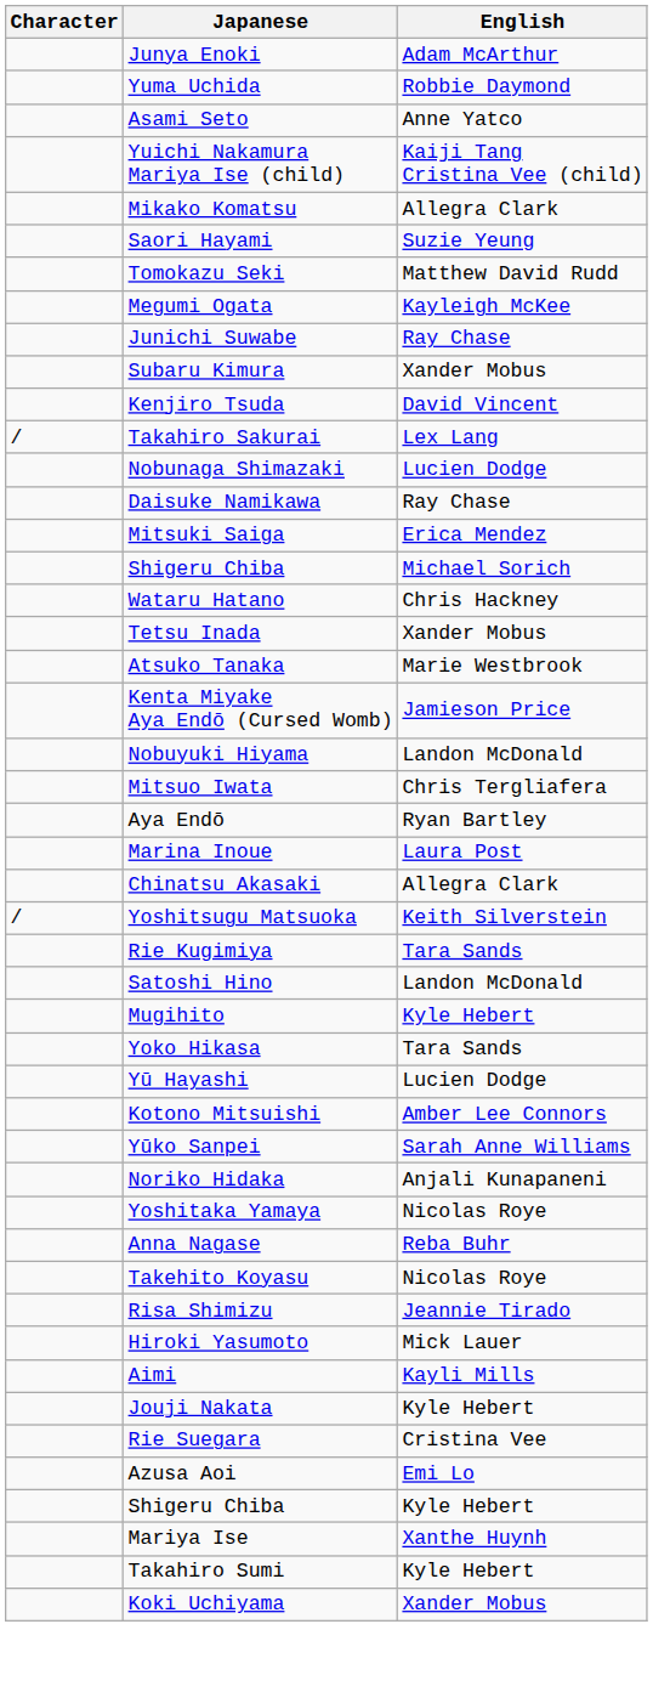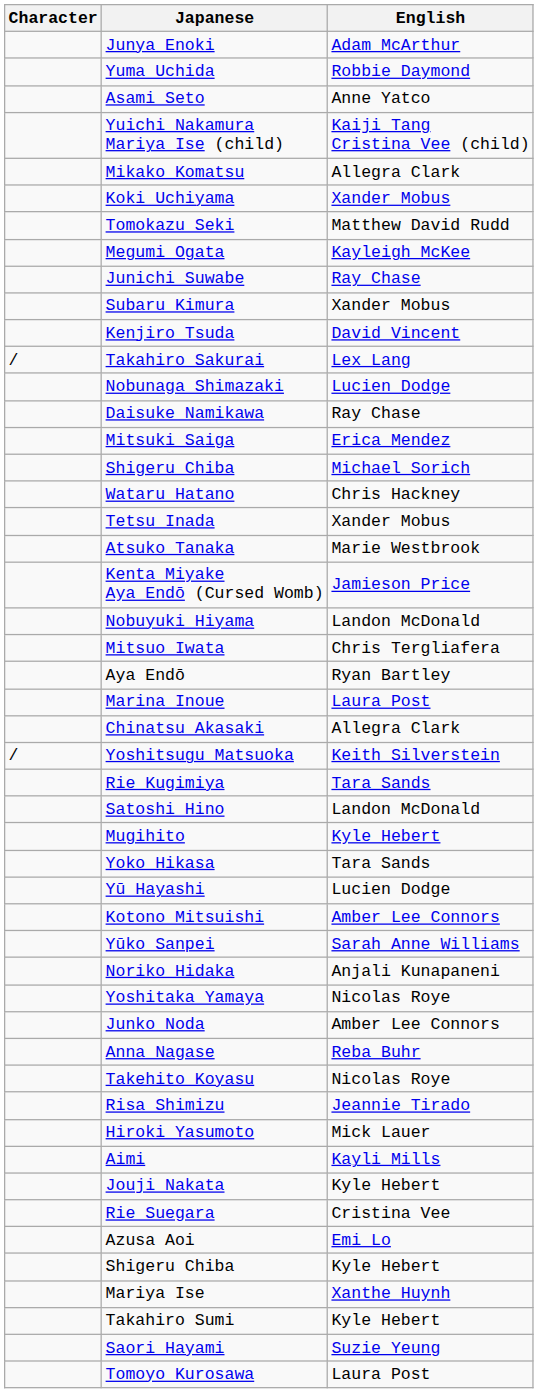 <table class="wikitable sortable">
 <tr>
 <th scope="col">Character</th>
 <th scope="col">Japanese</th>
 <th scope="col">English</th>
 </tr>
 <tr>
 <td scope="row"></td>
 <td align="left"><a href='#'>Junya Enoki</a></td>
 <td align="left"><a href='#'>Adam McArthur</a></td>
 </tr>
 <tr>
 <td scope="row"></td>
 <td align="left"><a href='#'>Yuma Uchida</a></td>
 <td align="left"><a href='#'>Robbie Daymond</a></td>
 </tr>
 <tr>
 <td scope="row"></td>
 <td align="left"><a href='#'>Asami Seto</a></td>
 <td align="left">Anne Yatco</td>
 </tr>
 <tr>
 <td scope="row"></td>
 <td align="left"><a href='#'>Yuichi Nakamura</a><br><a href='#'>Mariya Ise</a> (child)</td>
 <td align="left"><a href='#'>Kaiji Tang</a><br><a href='#'>Cristina Vee</a> (child)</td>
 </tr>
 <tr>
 <td scope="row"></td>
 <td align="left"><a href='#'>Mikako Komatsu</a></td>
 <td align="left">Allegra Clark</td>
 </tr>
 <tr>
 <td scope="row"></td>
-<td align="left"><a href='#'>Saori Hayami</a></td>
-<td align="left"><a href='#'>Suzie Yeung</a></td>
+<td align="left"><a href='#'>Koki Uchiyama</a></td>
+<td align="left"><a href='#'>Xander Mobus</a></td>
 </tr>
 <tr>
 <td scope="row"></td>
 <td align="left"><a href='#'>Tomokazu Seki</a></td>
 <td align="left">Matthew David Rudd</td>
 </tr>
 <tr>
 <td scope="row"></td>
 <td align="left"><a href='#'>Megumi Ogata</a></td>
 <td align="left"><a href='#'>Kayleigh McKee</a></td>
 </tr>
 <tr>
 <td scope="row"></td>
 <td align="left"><a href='#'>Junichi Suwabe</a></td>
 <td align="left"><a href='#'>Ray Chase</a></td>
 </tr>
 <tr>
 <td scope="row"></td>
 <td align="left"><a href='#'>Subaru Kimura</a></td>
 <td align="left">Xander Mobus</td>
 </tr>
 <tr>
 <td scope="row"></td>
 <td align="left"><a href='#'>Kenjiro Tsuda</a></td>
 <td align="left"><a href='#'>David Vincent</a></td>
 </tr>
 <tr>
 <td scope="row"> / </td>
 <td align="left"><a href='#'>Takahiro Sakurai</a></td>
 <td align="left"><a href='#'>Lex Lang</a></td>
 </tr>
 <tr>
 <td scope="row"></td>
 <td align="left"><a href='#'>Nobunaga Shimazaki</a></td>
 <td align="left"><a href='#'>Lucien Dodge</a></td>
 </tr>
 <tr>
 <td scope="row"></td>
 <td align="left"><a href='#'>Daisuke Namikawa</a></td>
 <td align="left">Ray Chase</td>
 </tr>
 <tr>
 <td scope="row"></td>
 <td align="left"><a href='#'>Mitsuki Saiga</a></td>
 <td align="left"><a href='#'>Erica Mendez</a></td>
 </tr>
 <tr>
 <td scope="row"></td>
 <td align="left"><a href='#'>Shigeru Chiba</a></td>
 <td align="left"><a href='#'>Michael Sorich</a></td>
 </tr>
 <tr>
 <td scope="row"></td>
 <td align="left"><a href='#'>Wataru Hatano</a></td>
 <td align="left">Chris Hackney</td>
 </tr>
 <tr>
 <td scope="row"></td>
 <td align="left"><a href='#'>Tetsu Inada</a></td>
 <td align="left">Xander Mobus</td>
 </tr>
 <tr>
 <td scope="row"></td>
 <td align="left"><a href='#'>Atsuko Tanaka</a></td>
 <td align="left">Marie Westbrook</td>
 </tr>
 <tr>
 <td scope="row"></td>
 <td align="left"><a href='#'>Kenta Miyake</a><br><a href='#'>Aya Endō</a> (Cursed Womb)</td>
 <td align="left"><a href='#'>Jamieson Price</a></td>
 </tr>
 <tr>
 <td scope="row"></td>
 <td align="left"><a href='#'>Nobuyuki Hiyama</a></td>
 <td align="left">Landon McDonald</td>
 </tr>
 <tr>
 <td scope="row"></td>
 <td align="left"><a href='#'>Mitsuo Iwata</a></td>
 <td align="left">Chris Tergliafera</td>
 </tr>
 <tr>
 <td scope="row"></td>
 <td align="left">Aya Endō</td>
 <td align="left">Ryan Bartley</td>
 </tr>
 <tr>
 <td scope="row"></td>
 <td align="left"><a href='#'>Marina Inoue</a></td>
 <td align="left"><a href='#'>Laura Post</a></td>
 </tr>
 <tr>
 <td scope="row"></td>
 <td align="left"><a href='#'>Chinatsu Akasaki</a></td>
 <td align="left">Allegra Clark</td>
 </tr>
 <tr>
 <td scope="row"> / </td>
 <td align="left"><a href='#'>Yoshitsugu Matsuoka</a></td>
 <td align="left"><a href='#'>Keith Silverstein</a></td>
 </tr>
 <tr>
 <td scope="row"></td>
 <td align="left"><a href='#'>Rie Kugimiya</a></td>
 <td align="left"><a href='#'>Tara Sands</a></td>
 </tr>
 <tr>
 <td scope="row"></td>
 <td align="left"><a href='#'>Satoshi Hino</a></td>
 <td align="left">Landon McDonald</td>
 </tr>
 <tr>
 <td scope="row"></td>
 <td align="left"><a href='#'>Mugihito</a></td>
 <td align="left"><a href='#'>Kyle Hebert</a></td>
 </tr>
 <tr>
 <td scope="row"></td>
 <td align="left"><a href='#'>Yoko Hikasa</a></td>
 <td align="left">Tara Sands</td>
 </tr>
 <tr>
 <td scope="row"></td>
 <td align="left"><a href='#'>Yū Hayashi</a></td>
 <td align="left">Lucien Dodge</td>
 </tr>
 <tr>
 <td scope="row"></td>
 <td align="left"><a href='#'>Kotono Mitsuishi</a></td>
 <td align="left"><a href='#'>Amber Lee Connors</a></td>
 </tr>
 <tr>
 <td scope="row"></td>
 <td align="left"><a href='#'>Yūko Sanpei</a></td>
 <td align="left"><a href='#'>Sarah Anne Williams</a></td>
 </tr>
 <tr>
 <td scope="row"></td>
 <td align="left"><a href='#'>Noriko Hidaka</a></td>
 <td align="left">Anjali Kunapaneni</td>
 </tr>
 <tr>
 <td scope="row"></td>
 <td align="left"><a href='#'>Yoshitaka Yamaya</a></td>
 <td align="left">Nicolas Roye</td>
 </tr>
 <tr>
 <td scope="row"></td>
+<td align="left"><a href='#'>Junko Noda</a></td>
+<td align="left">Amber Lee Connors</td>
+</tr>
+<tr>
+<td scope="row"></td>
 <td align="left"><a href='#'>Anna Nagase</a></td>
 <td align="left"><a href='#'>Reba Buhr</a></td>
 </tr>
 <tr>
 <td scope="row"></td>
 <td align="left"><a href='#'>Takehito Koyasu</a></td>
 <td align="left">Nicolas Roye</td>
 </tr>
 <tr>
 <td scope="row"></td>
 <td align="left"><a href='#'>Risa Shimizu</a></td>
 <td align="left"><a href='#'>Jeannie Tirado</a></td>
 </tr>
 <tr>
 <td scope="row"></td>
 <td align="left"><a href='#'>Hiroki Yasumoto</a></td>
 <td align="left">Mick Lauer</td>
 </tr>
 <tr>
 <td scope="row"></td>
 <td align="left"><a href='#'>Aimi</a></td>
 <td align="left"><a href='#'>Kayli Mills</a></td>
 </tr>
 <tr>
 <td scope="row"></td>
 <td align="left"><a href='#'>Jouji Nakata</a></td>
 <td align="left">Kyle Hebert</td>
 </tr>
 <tr>
 <td scope="row"></td>
 <td align="left"><a href='#'>Rie Suegara</a></td>
 <td align="left">Cristina Vee</td>
 </tr>
 <tr>
 <td scope="row"></td>
 <td align="left">Azusa Aoi</td>
 <td align="left"><a href='#'>Emi Lo</a></td>
 </tr>
 <tr>
 <td scope="row"></td>
 <td align="left">Shigeru Chiba</td>
 <td align="left">Kyle Hebert</td>
 </tr>
 <tr>
 <td scope="row"></td>
 <td align="left">Mariya Ise</td>
 <td align="left"><a href='#'>Xanthe Huynh</a></td>
 </tr>
 <tr>
 <td scope="row"></td>
 <td align="left">Takahiro Sumi</td>
 <td align="left">Kyle Hebert</td>
 </tr>
 <tr>
 <td scope="row"></td>
-<td align="left"><a href='#'>Koki Uchiyama</a></td>
-<td align="left"><a href='#'>Xander Mobus</a></td>
+<td align="left"><a href='#'>Saori Hayami</a></td>
+<td align="left"><a href='#'>Suzie Yeung</a></td>
+</tr>
+<tr>
+<td scope="row"></td>
+<td align="left"><a href='#'>Tomoyo Kurosawa</a></td>
+<td align="left">Laura Post</td>
 </tr>
 </table>
